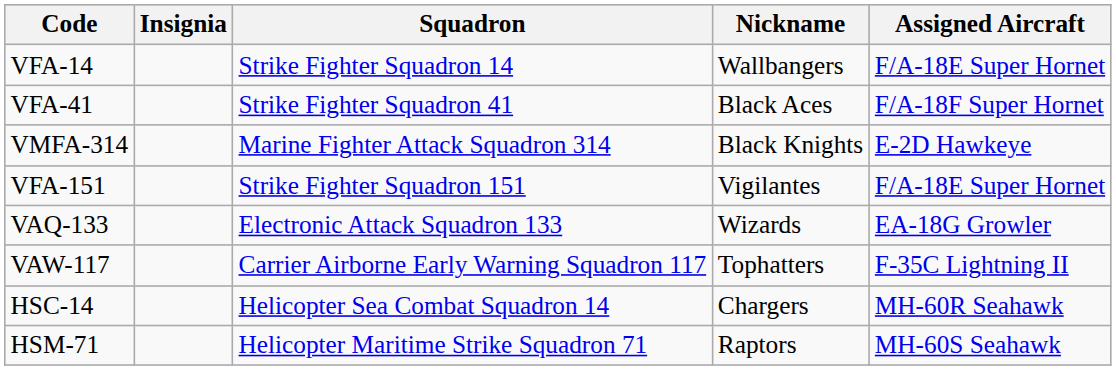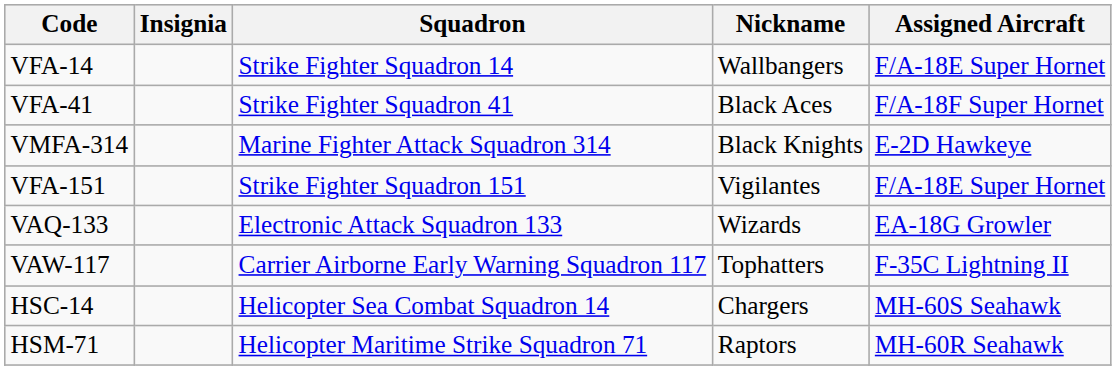 <table class="wikitable sortable">
 <tr>
 <th>Code</th>
 <th>Insignia</th>
 <th>Squadron</th>
 <th>Nickname</th>
 <th>Assigned Aircraft</th>
 </tr>
 <tr>
 <td>VFA-14</td>
 <td></td>
 <td><a href='#'>Strike Fighter Squadron 14</a></td>
 <td>Wallbangers</td>
 <td><a href='#'>F/A-18E Super Hornet</a></td>
 </tr>
 <tr>
 <td>VFA-41</td>
 <td></td>
 <td><a href='#'>Strike Fighter Squadron 41</a></td>
 <td>Black Aces</td>
 <td><a href='#'>F/A-18F Super Hornet</a></td>
 </tr>
 <tr>
 <td>VMFA-314</td>
 <td></td>
 <td><a href='#'>Marine Fighter Attack Squadron 314</a></td>
 <td>Black Knights</td>
 <td><a href='#'>E-2D Hawkeye</a></td>
 </tr>
 <tr>
 <td>VFA-151</td>
 <td></td>
 <td><a href='#'>Strike Fighter Squadron 151</a></td>
 <td>Vigilantes</td>
 <td><a href='#'>F/A-18E Super Hornet</a></td>
 </tr>
 <tr>
 <td>VAQ-133</td>
 <td></td>
 <td><a href='#'>Electronic Attack Squadron 133</a></td>
 <td>Wizards</td>
 <td><a href='#'>EA-18G Growler</a></td>
 </tr>
 <tr>
 <td>VAW-117</td>
 <td></td>
 <td><a href='#'>Carrier Airborne Early Warning Squadron 117</a></td>
 <td>Tophatters</td>
 <td><a href='#'>F-35C Lightning II</a></td>
 </tr>
 <tr>
 <td>HSC-14</td>
 <td></td>
 <td><a href='#'>Helicopter Sea Combat Squadron 14</a></td>
 <td>Chargers</td>
-<td><a href='#'>MH-60R Seahawk</a></td>
+<td><a href='#'>MH-60S Seahawk</a></td>
 </tr>
 <tr>
 <td>HSM-71</td>
 <td></td>
 <td><a href='#'>Helicopter Maritime Strike Squadron 71</a></td>
 <td>Raptors</td>
-<td><a href='#'>MH-60S Seahawk</a></td>
+<td><a href='#'>MH-60R Seahawk</a></td>
 </tr>
 </table>
